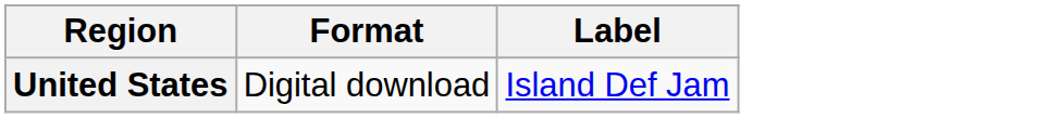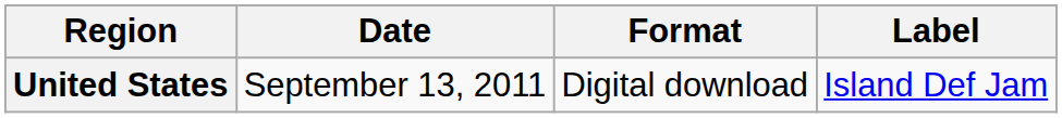 <table class="wikitable plainrowheaders">
 <tr>
 <th>Region</th>
+<th>Date</th>
 <th>Format</th>
 <th>Label</th>
 </tr>
 <tr>
 <th scope="row">United States</th>
+<td>September 13, 2011</td>
 <td>Digital download</td>
 <td><a href='#'>Island Def Jam</a></td>
 </tr>
 </table>
